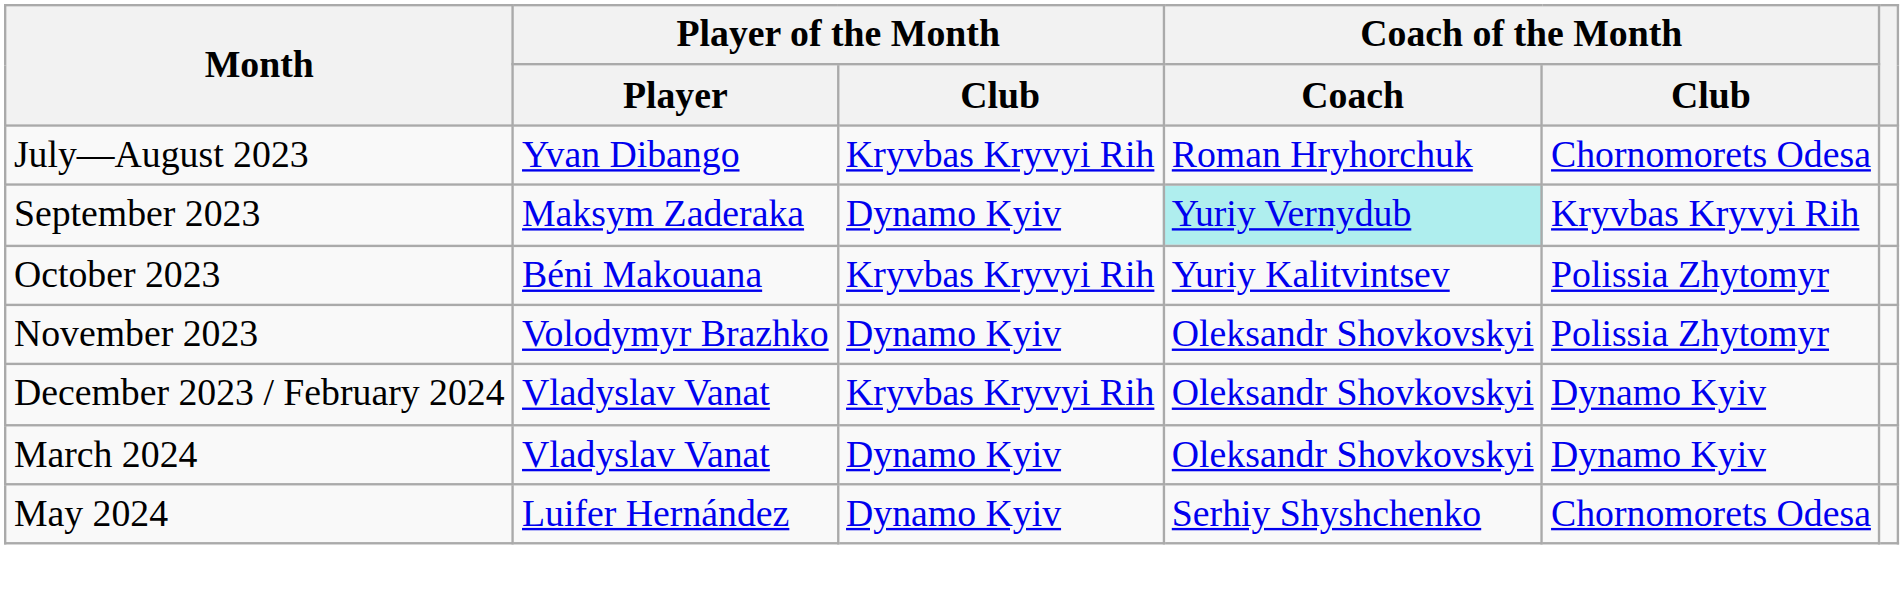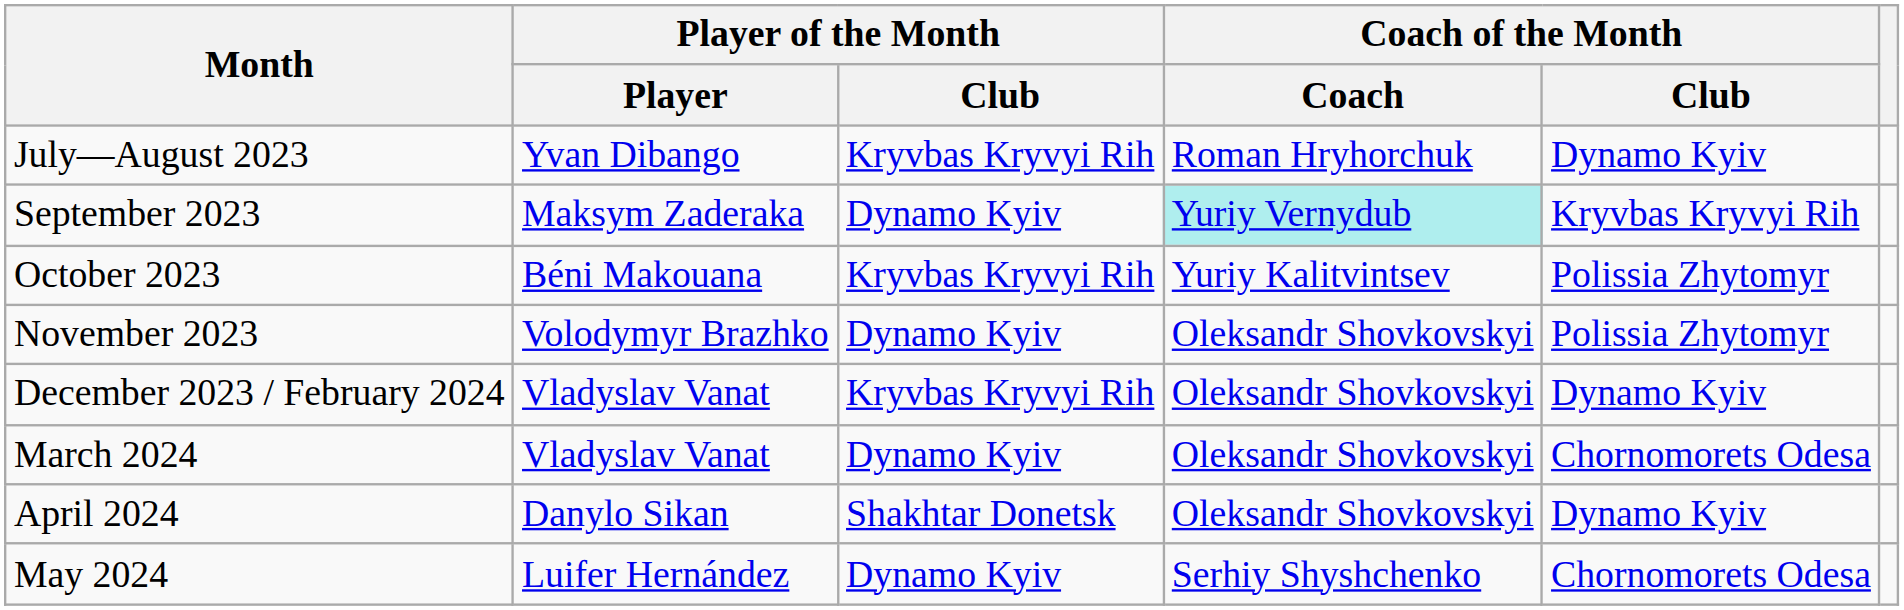 <table class="wikitable">
 <tr>
 <th rowspan="2">Month</th>
 <th colspan="2">Player of the Month</th>
 <th colspan="2">Coach of the Month</th>
 <th rowspan="2"></th>
 </tr>
 <tr>
 <th>Player</th>
 <th>Club</th>
 <th>Coach</th>
 <th>Club</th>
 </tr>
 <tr>
 <td>July—August 2023</td>
 <td> <a href='#'>Yvan Dibango</a></td>
 <td><a href='#'>Kryvbas Kryvyi Rih</a></td>
 <td> <a href='#'>Roman Hryhorchuk</a></td>
-<td><a href='#'>Chornomorets Odesa</a></td>
+<td><a href='#'>Dynamo Kyiv</a></td>
 <td align=center></td>
 </tr>
 <tr>
 <td>September 2023</td>
 <td> <a href='#'>Maksym Zaderaka</a></td>
 <td><a href='#'>Dynamo Kyiv</a></td>
 <td style="background: paleturquoise;"> <a href='#'>Yuriy Vernydub</a></td>
 <td><a href='#'>Kryvbas Kryvyi Rih</a></td>
 <td align=center></td>
 </tr>
 <tr>
 <td>October 2023</td>
 <td> <a href='#'>Béni Makouana</a></td>
 <td><a href='#'>Kryvbas Kryvyi Rih</a></td>
 <td> <a href='#'>Yuriy Kalitvintsev</a></td>
 <td><a href='#'>Polissia Zhytomyr</a></td>
 <td align=center></td>
 </tr>
 <tr>
 <td>November 2023</td>
 <td> <a href='#'>Volodymyr Brazhko</a></td>
 <td><a href='#'>Dynamo Kyiv</a></td>
 <td> <a href='#'>Oleksandr Shovkovskyi</a></td>
 <td><a href='#'>Polissia Zhytomyr</a></td>
 <td align=center></td>
 </tr>
 <tr>
 <td>December 2023 / February 2024</td>
 <td> <a href='#'>Vladyslav Vanat</a></td>
 <td><a href='#'>Kryvbas Kryvyi Rih</a></td>
 <td> <a href='#'>Oleksandr Shovkovskyi</a></td>
 <td><a href='#'>Dynamo Kyiv</a></td>
 <td align=center></td>
 </tr>
 <tr>
 <td>March 2024</td>
 <td> <a href='#'>Vladyslav Vanat</a></td>
 <td><a href='#'>Dynamo Kyiv</a></td>
 <td> <a href='#'>Oleksandr Shovkovskyi</a></td>
+<td><a href='#'>Chornomorets Odesa</a></td>
+<td align=center></td>
+</tr>
+<tr>
+<td>April 2024</td>
+<td> <a href='#'>Danylo Sikan</a></td>
+<td><a href='#'>Shakhtar Donetsk</a></td>
+<td> <a href='#'>Oleksandr Shovkovskyi</a></td>
 <td><a href='#'>Dynamo Kyiv</a></td>
 <td align=center></td>
 </tr>
 <tr>
 <td>May 2024</td>
 <td> <a href='#'>Luifer Hernández</a></td>
 <td><a href='#'>Dynamo Kyiv</a></td>
 <td> <a href='#'>Serhiy Shyshchenko</a></td>
 <td><a href='#'>Chornomorets Odesa</a></td>
 <td align=center></td>
 </tr>
 </table>
